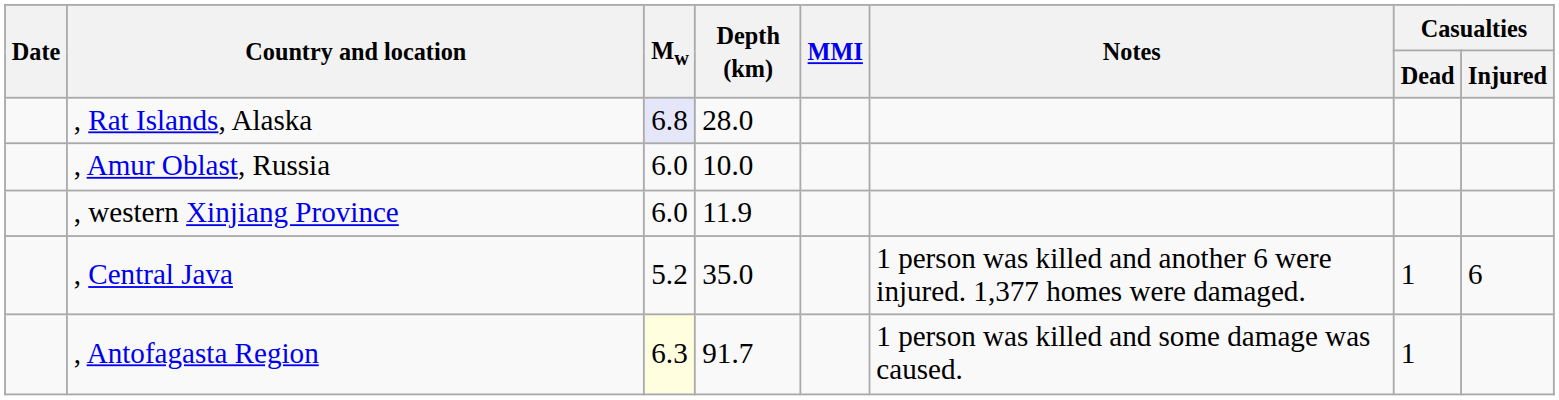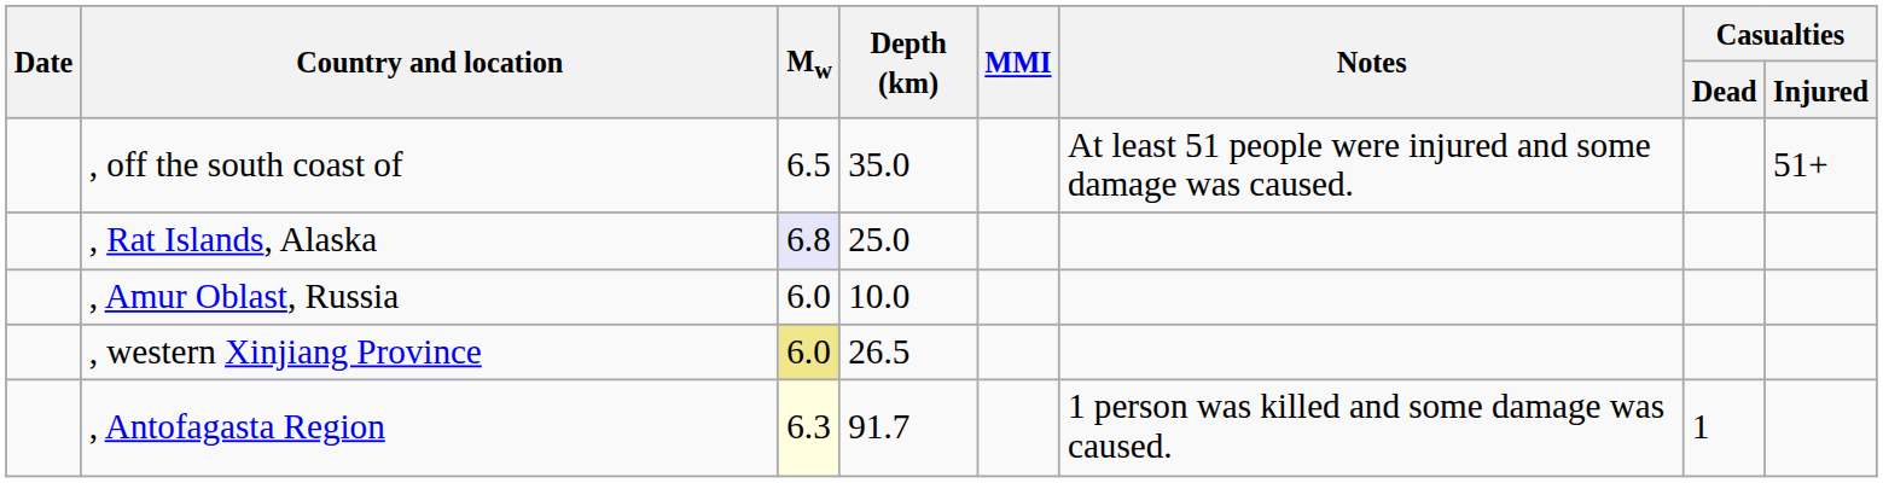 <table class="wikitable sortable sort-under" style="border:1px black; margin-left:1em;">
 <tr>
 <th rowspan="2"><small>Date</small></th>
 <th rowspan="2" style="width: 310px"><small>Country and location</small></th>
 <th rowspan="2"><small>M<sub>w</sub></small></th>
 <th rowspan="2"><small>Depth (km)</small></th>
 <th rowspan="2"><small><a href='#'>MMI</a></small></th>
 <th rowspan="2" class="unsortable"><small>Notes</small></th>
 <th colspan="2"><small>Casualties</small></th>
 </tr>
 <tr>
 <th><small>Dead</small></th>
 <th><small>Injured</small></th>
 </tr>
 <tr>
 <td></td>
+<td>, off the south coast of</td>
+<td>6.5</td>
+<td>35.0</td>
+<td></td>
+<td>At least 51 people were injured and some damage was caused.</td>
+<td></td>
+<td>51+</td>
+</tr>
+<tr>
+<td></td>
 <td>, <a href='#'>Rat Islands</a>, Alaska</td>
 <td style="background: lavender;">6.8</td>
-<td>28.0</td>
+<td>25.0</td>
 <td></td>
 <td></td>
 <td></td>
 <td></td>
 </tr>
 <tr>
 <td></td>
 <td>, <a href='#'>Amur Oblast</a>, Russia</td>
 <td>6.0</td>
 <td>10.0</td>
 <td></td>
 <td></td>
 <td></td>
 <td></td>
 </tr>
 <tr>
 <td></td>
 <td>, western <a href='#'>Xinjiang Province</a></td>
-<td>6.0</td>
-<td>11.9</td>
+<td style="background: khaki;">6.0</td>
+<td>26.5</td>
 <td></td>
 <td></td>
 <td></td>
 <td></td>
-</tr>
-<tr>
-<td></td>
-<td>, <a href='#'>Central Java</a></td>
-<td>5.2</td>
-<td>35.0</td>
-<td></td>
-<td>1 person was killed and another 6 were injured. 1,377 homes were damaged.</td>
-<td>1</td>
-<td>6</td>
 </tr>
 <tr>
 <td></td>
 <td>, <a href='#'>Antofagasta Region</a></td>
 <td style="background: lightyellow;">6.3</td>
 <td>91.7</td>
 <td></td>
 <td>1 person was killed and some damage was caused.</td>
 <td>1</td>
 <td></td>
 </tr>
 </table>
